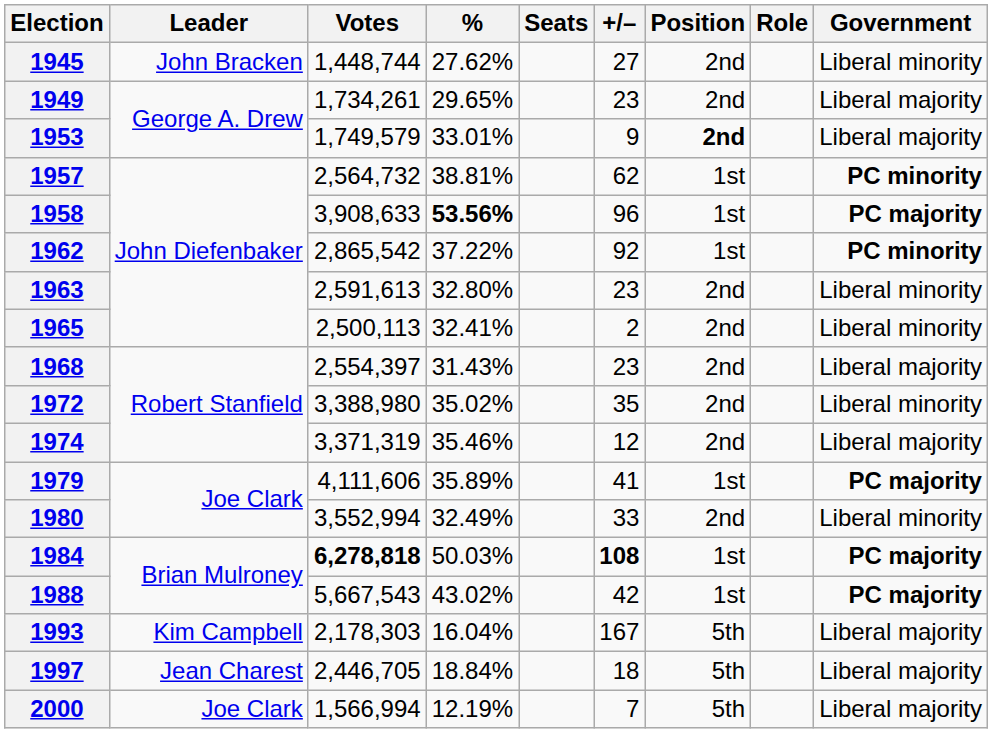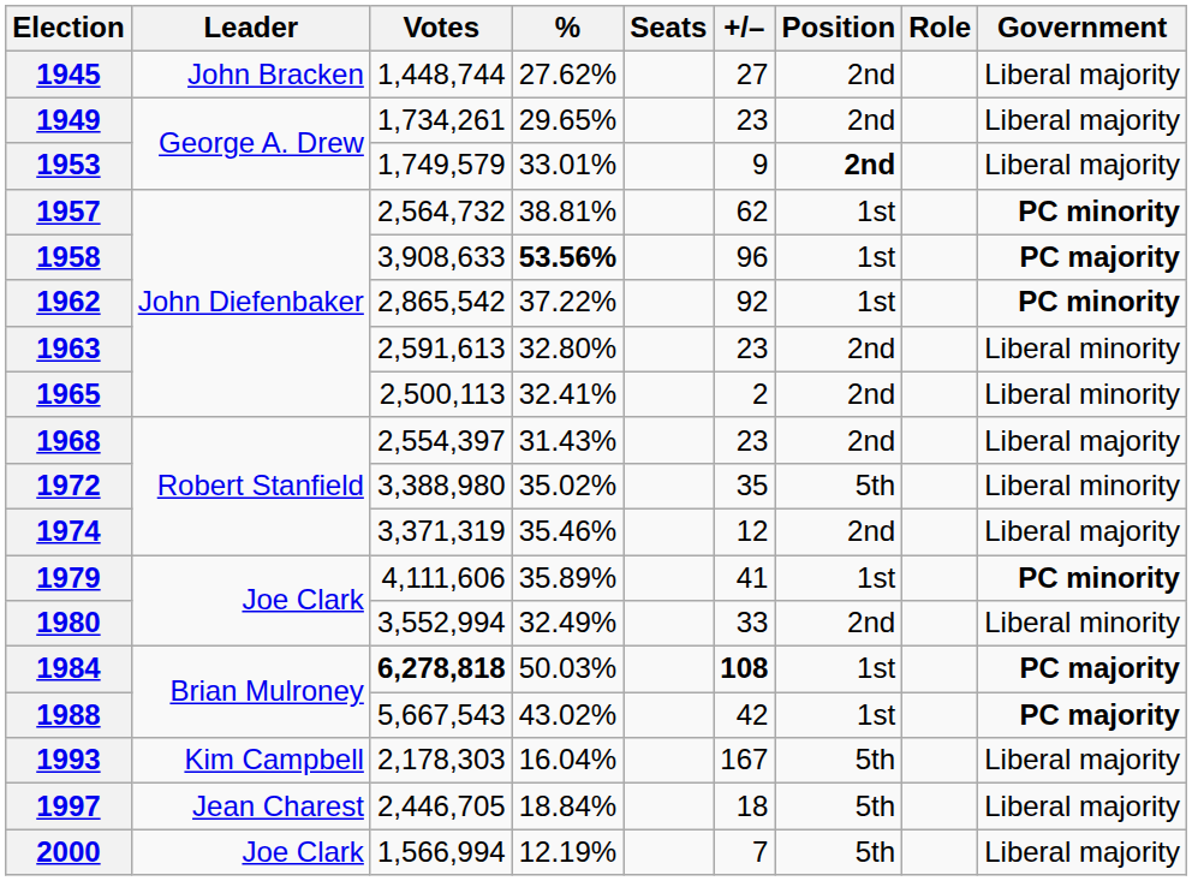 <table class="wikitable sortable" style="text-align:right">
 <tr>
 <th>Election</th>
 <th>Leader</th>
 <th>Votes</th>
 <th>%</th>
 <th>Seats</th>
 <th>+/–</th>
 <th>Position</th>
 <th>Role</th>
 <th>Government</th>
 </tr>
 <tr>
 <th><a href='#'>1945</a></th>
 <td><a href='#'>John Bracken</a></td>
 <td>1,448,744</td>
 <td>27.62%</td>
 <td></td>
 <td> 27</td>
 <td> 2nd</td>
 <td></td>
-<td>Liberal minority</td>
+<td>Liberal majority</td>
 </tr>
 <tr>
 <th><a href='#'>1949</a></th>
 <td rowspan=2><a href='#'>George A. Drew</a></td>
 <td>1,734,261</td>
 <td>29.65%</td>
 <td></td>
 <td> 23</td>
 <td> 2nd</td>
 <td></td>
 <td>Liberal majority</td>
 </tr>
 <tr>
 <th><a href='#'>1953</a></th>
 <td>1,749,579</td>
 <td>33.01%</td>
 <td></td>
 <td> 9</td>
 <td><strong> 2nd</strong></td>
 <td></td>
 <td>Liberal majority</td>
 </tr>
 <tr>
 <th><a href='#'>1957</a></th>
 <td rowspan=5><a href='#'>John Diefenbaker</a></td>
 <td>2,564,732</td>
 <td>38.81%</td>
 <td></td>
 <td> 62</td>
 <td> 1st</td>
 <td></td>
 <td><strong>PC minority</strong></td>
 </tr>
 <tr>
 <th><a href='#'>1958</a></th>
 <td>3,908,633</td>
 <td><strong>53.56%</strong></td>
 <td><strong></strong></td>
 <td> 96</td>
 <td> 1st</td>
 <td></td>
 <td><strong>PC majority</strong></td>
 </tr>
 <tr>
 <th><a href='#'>1962</a></th>
 <td>2,865,542</td>
 <td>37.22%</td>
 <td></td>
 <td> 92</td>
 <td> 1st</td>
 <td></td>
 <td><strong>PC minority</strong></td>
 </tr>
 <tr>
 <th><a href='#'>1963</a></th>
 <td>2,591,613</td>
 <td>32.80%</td>
 <td></td>
 <td> 23</td>
 <td> 2nd</td>
 <td></td>
 <td>Liberal minority</td>
 </tr>
 <tr>
 <th><a href='#'>1965</a></th>
 <td>2,500,113</td>
 <td>32.41%</td>
 <td></td>
 <td> 2</td>
 <td> 2nd</td>
 <td></td>
 <td>Liberal minority</td>
 </tr>
 <tr>
 <th><a href='#'>1968</a></th>
 <td rowspan=3><a href='#'>Robert Stanfield</a></td>
 <td>2,554,397</td>
 <td>31.43%</td>
 <td></td>
 <td> 23</td>
 <td> 2nd</td>
 <td></td>
 <td>Liberal majority</td>
 </tr>
 <tr>
 <th><a href='#'>1972</a></th>
 <td>3,388,980</td>
 <td>35.02%</td>
 <td></td>
 <td> 35</td>
-<td> 2nd</td>
+<td> 5th</td>
 <td></td>
 <td>Liberal minority</td>
 </tr>
 <tr>
 <th><a href='#'>1974</a></th>
 <td>3,371,319</td>
 <td>35.46%</td>
 <td></td>
 <td> 12</td>
 <td> 2nd</td>
 <td></td>
 <td>Liberal majority</td>
 </tr>
 <tr>
 <th><a href='#'>1979</a></th>
 <td rowspan=2><a href='#'>Joe Clark</a></td>
 <td>4,111,606</td>
 <td>35.89%</td>
 <td></td>
 <td> 41</td>
 <td> 1st</td>
 <td></td>
-<td><strong>PC majority</strong></td>
+<td><strong>PC minority</strong></td>
 </tr>
 <tr>
 <th><a href='#'>1980</a></th>
 <td>3,552,994</td>
 <td>32.49%</td>
 <td></td>
 <td> 33</td>
 <td> 2nd</td>
 <td></td>
 <td>Liberal minority</td>
 </tr>
 <tr>
 <th><a href='#'>1984</a></th>
 <td rowspan=2><a href='#'>Brian Mulroney</a></td>
 <td><strong>6,278,818</strong></td>
 <td>50.03%</td>
 <td><strong></strong></td>
 <td> <strong>108</strong></td>
 <td> 1st</td>
 <td></td>
 <td><strong>PC majority</strong></td>
 </tr>
 <tr>
 <th><a href='#'>1988</a></th>
 <td>5,667,543</td>
 <td>43.02%</td>
 <td></td>
 <td> 42</td>
 <td> 1st</td>
 <td></td>
 <td><strong>PC majority</strong></td>
 </tr>
 <tr>
 <th><a href='#'>1993</a></th>
 <td><a href='#'>Kim Campbell</a></td>
 <td>2,178,303</td>
 <td>16.04%</td>
 <td></td>
 <td> 167</td>
 <td> 5th</td>
 <td></td>
 <td>Liberal majority</td>
 </tr>
 <tr>
 <th><a href='#'>1997</a></th>
 <td><a href='#'>Jean Charest</a></td>
 <td>2,446,705</td>
 <td>18.84%</td>
 <td></td>
 <td> 18</td>
 <td> 5th</td>
 <td></td>
 <td>Liberal majority</td>
 </tr>
 <tr>
 <th><a href='#'>2000</a></th>
 <td><a href='#'>Joe Clark</a></td>
 <td>1,566,994</td>
 <td>12.19%</td>
 <td></td>
 <td> 7</td>
 <td> 5th</td>
 <td></td>
 <td>Liberal majority</td>
 </tr>
 </table>
